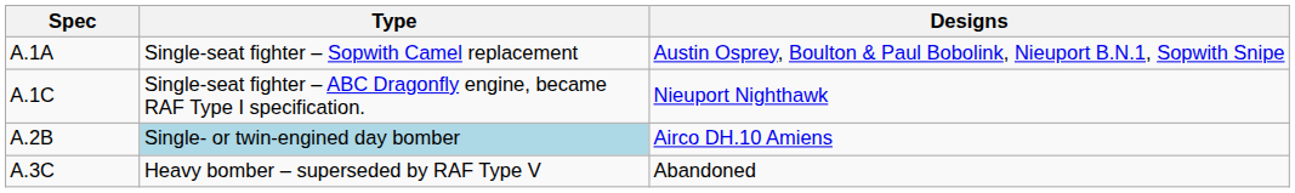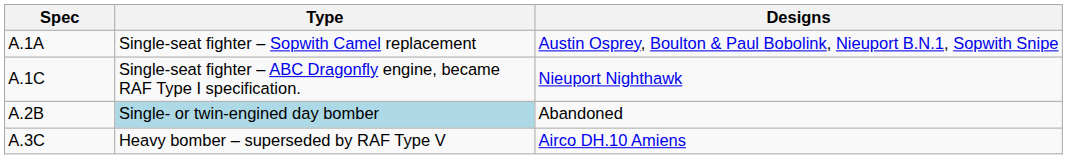 <table class="wikitable">
 <tr>
 <th width=100>Spec</th>
 <th width=400>Type</th>
 <th>Designs</th>
 </tr>
 <tr>
 <td>A.1A</td>
 <td>Single-seat fighter – <a href='#'>Sopwith Camel</a> replacement</td>
 <td><a href='#'>Austin Osprey</a>, <a href='#'>Boulton & Paul Bobolink</a>, <a href='#'>Nieuport B.N.1</a>, <a href='#'>Sopwith Snipe</a></td>
 </tr>
 <tr>
 <td>A.1C</td>
 <td>Single-seat fighter – <a href='#'>ABC Dragonfly</a> engine, became RAF Type I specification.</td>
 <td><a href='#'>Nieuport Nighthawk</a></td>
 </tr>
 <tr>
 <td>A.2B</td>
 <td style="background: lightblue;">Single- or twin-engined day bomber</td>
-<td><a href='#'>Airco DH.10 Amiens</a></td>
+<td>Abandoned</td>
 </tr>
 <tr>
 <td>A.3C</td>
 <td>Heavy bomber – superseded by RAF Type V</td>
-<td>Abandoned</td>
+<td><a href='#'>Airco DH.10 Amiens</a></td>
 </tr>
 </table>
